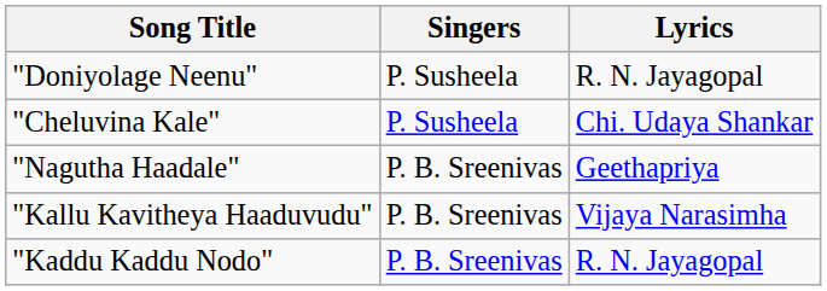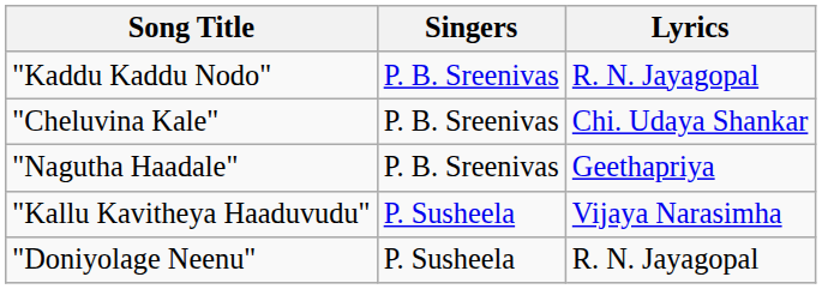 <table class="wikitable">
 <tr>
 <th>Song Title</th>
 <th>Singers</th>
 <th>Lyrics</th>
 </tr>
 <tr>
-<td>"Doniyolage Neenu"</td>
-<td>P. Susheela</td>
-<td>R. N. Jayagopal</td>
+<td>"Kaddu Kaddu Nodo"</td>
+<td><a href='#'>P. B. Sreenivas</a></td>
+<td><a href='#'>R. N. Jayagopal</a></td>
 </tr>
 <tr>
 <td>"Cheluvina Kale"</td>
-<td><a href='#'>P. Susheela</a></td>
+<td>P. B. Sreenivas</td>
 <td><a href='#'>Chi. Udaya Shankar</a></td>
 </tr>
 <tr>
 <td>"Nagutha Haadale"</td>
 <td>P. B. Sreenivas</td>
 <td><a href='#'>Geethapriya</a></td>
 </tr>
 <tr>
 <td>"Kallu Kavitheya Haaduvudu"</td>
-<td>P. B. Sreenivas</td>
+<td><a href='#'>P. Susheela</a></td>
 <td><a href='#'>Vijaya Narasimha</a></td>
 </tr>
 <tr>
-<td>"Kaddu Kaddu Nodo"</td>
-<td><a href='#'>P. B. Sreenivas</a></td>
-<td><a href='#'>R. N. Jayagopal</a></td>
+<td>"Doniyolage Neenu"</td>
+<td>P. Susheela</td>
+<td>R. N. Jayagopal</td>
 </tr>
 </table>
